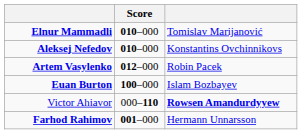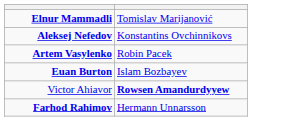 <table class="wikitable" style="text-align: center; font-size:90% ">
 <tr>
 <th align="right" width="140"></th>
-<th width="60">Score</th>
 <th align="left" width="170"></th>
 </tr>
 <tr>
 <td align=right><strong><a href='#'>Elnur Mammadli</a></strong> </td>
-<td align=center><strong>010</strong>–000</td>
 <td align=left> <a href='#'>Tomislav Marijanović</a></td>
 </tr>
 <tr>
 <td align=right><strong><a href='#'>Aleksej Nefedov</a></strong> </td>
-<td align=center><strong>010</strong>–000</td>
 <td align=left> <a href='#'>Konstantins Ovchinnikovs</a></td>
 </tr>
 <tr>
 <td align=right><strong><a href='#'>Artem Vasylenko</a></strong> </td>
-<td align=center><strong>012</strong>–000</td>
 <td align=left> <a href='#'>Robin Pacek</a></td>
 </tr>
 <tr>
 <td align=right><strong><a href='#'>Euan Burton</a></strong> </td>
-<td align=center><strong>100</strong>–000</td>
 <td align=left> <a href='#'>Islam Bozbayev</a></td>
 </tr>
 <tr>
 <td align=right><a href='#'>Victor Ahiavor</a> </td>
-<td align=center>000–<strong>110</strong></td>
 <td align=left> <strong><a href='#'>Rowsen Amandurdyyew</a></strong></td>
 </tr>
 <tr>
 <td align=right><strong><a href='#'>Farhod Rahimov</a></strong> </td>
-<td align=center><strong>001</strong>–000</td>
 <td align=left> <a href='#'>Hermann Unnarsson</a></td>
 </tr>
 </table>
